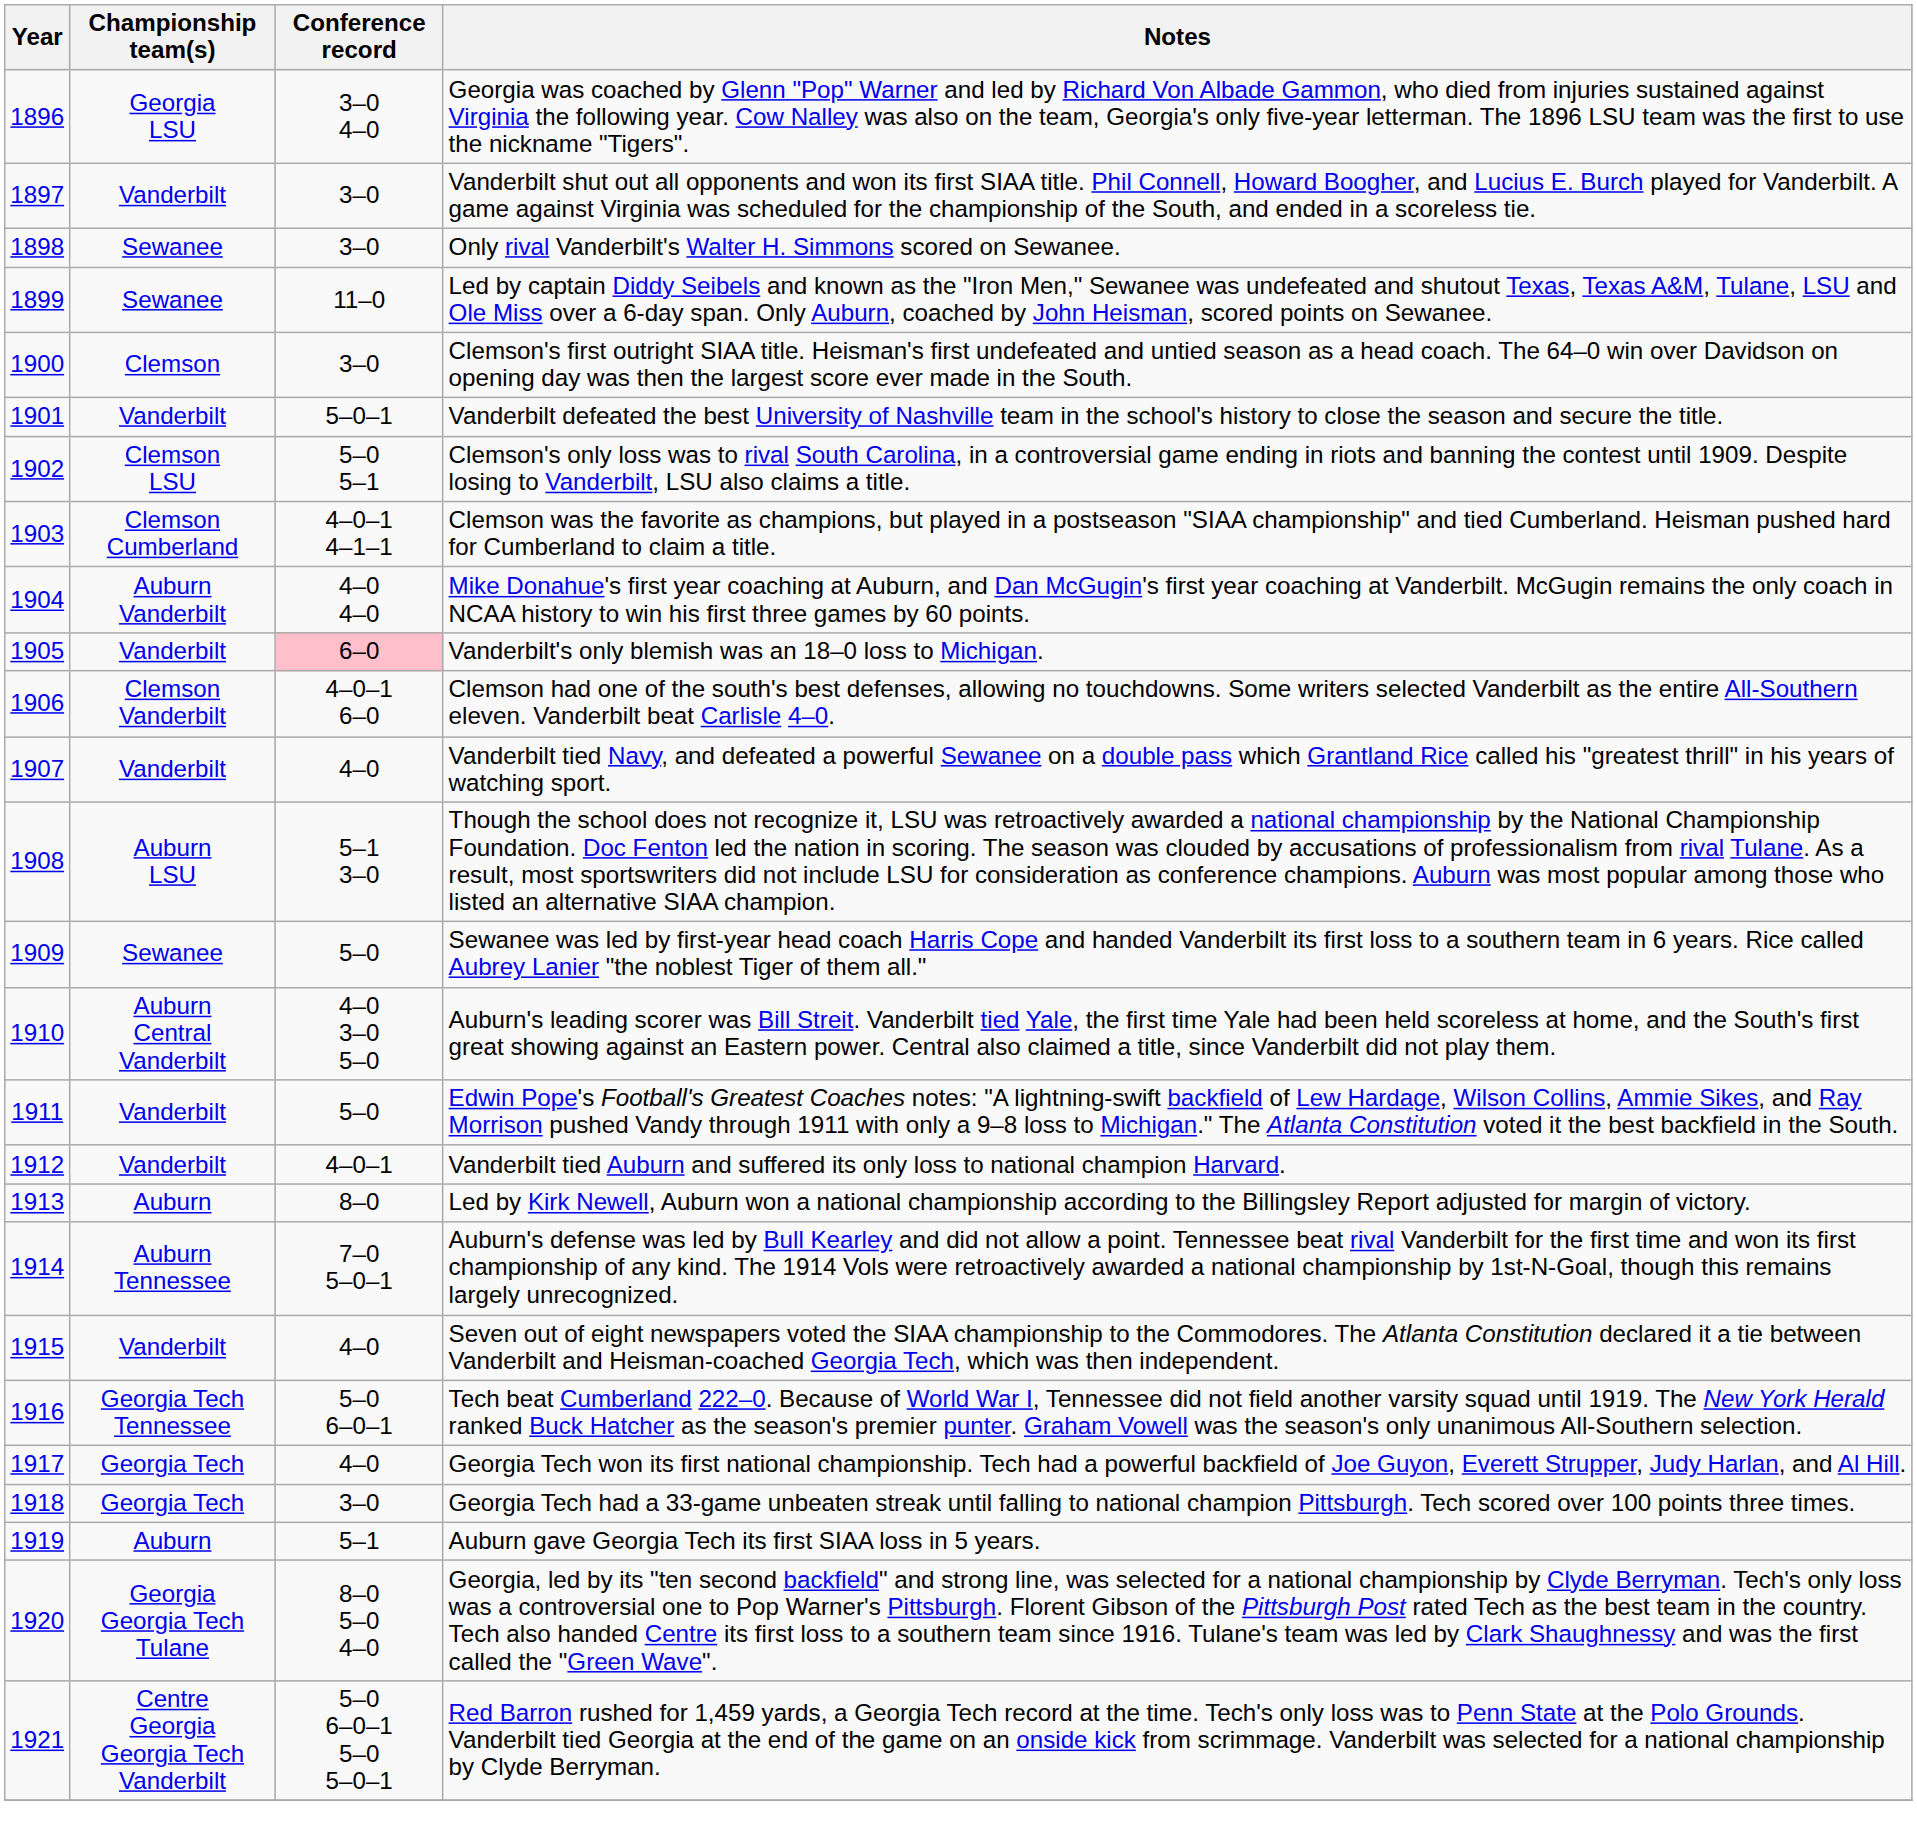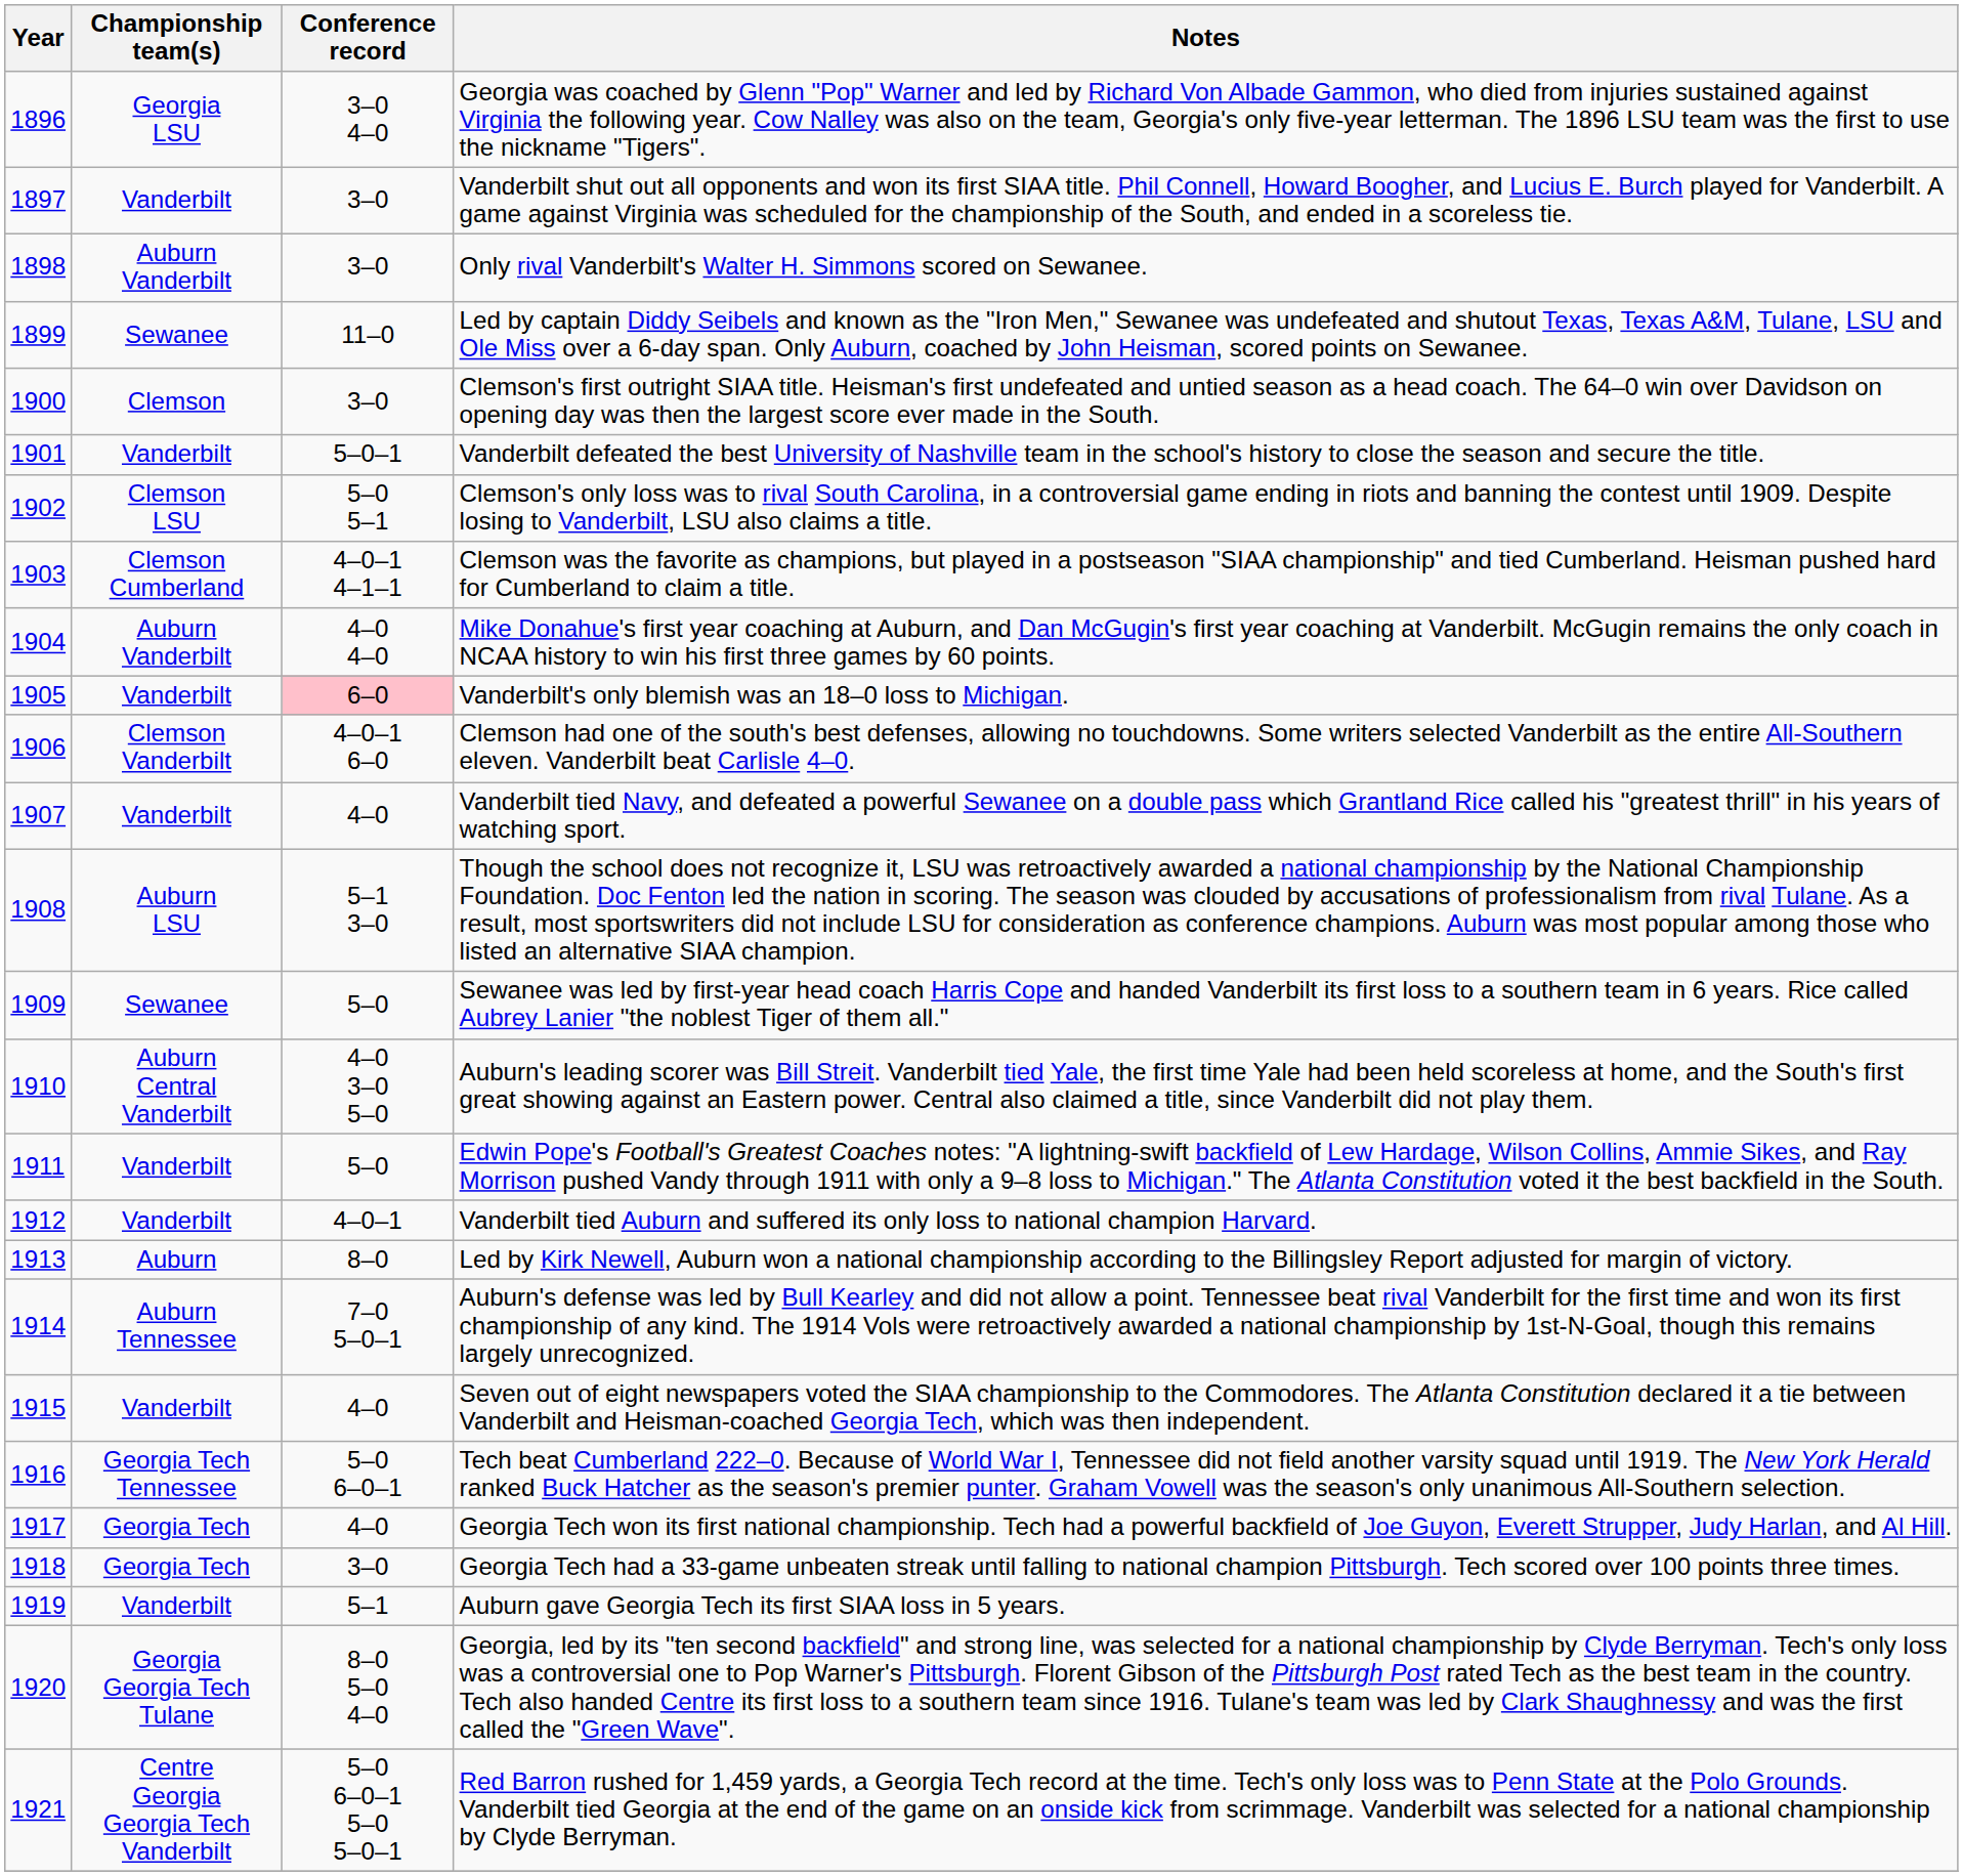 <table class="wikitable sortable" style="margin:1em auto;">
 <tr>
 <th>Year</th>
 <th>Championship team(s)</th>
 <th>Conference record</th>
 <th class="unsortable">Notes</th>
 </tr>
 <tr align="center">
 <td><a href='#'>1896</a></td>
 <td><a href='#'>Georgia</a><br><a href='#'>LSU</a></td>
 <td>3–0<br>4–0</td>
 <td align="left">Georgia was coached by <a href='#'>Glenn "Pop" Warner</a> and led by <a href='#'>Richard Von Albade Gammon</a>, who died from injuries sustained against <a href='#'>Virginia</a> the following year. <a href='#'>Cow Nalley</a> was also on the team, Georgia's only five-year letterman.  The 1896 LSU team was the first to use the nickname "Tigers".</td>
 </tr>
 <tr align="center">
 <td><a href='#'>1897</a></td>
 <td><a href='#'>Vanderbilt</a></td>
 <td>3–0</td>
 <td align="left">Vanderbilt shut out all opponents and won its first SIAA title. <a href='#'>Phil Connell</a>, <a href='#'>Howard Boogher</a>, and <a href='#'>Lucius E. Burch</a> played for Vanderbilt. A game against Virginia was scheduled for the championship of the South, and ended in a scoreless tie.</td>
 </tr>
 <tr align="center">
 <td><a href='#'>1898</a></td>
-<td><a href='#'>Sewanee</a></td>
+<td><a href='#'>Auburn</a><br><a href='#'>Vanderbilt</a></td>
 <td>3–0</td>
 <td align="left">Only <a href='#'>rival</a> Vanderbilt's <a href='#'>Walter H. Simmons</a> scored on Sewanee.</td>
 </tr>
 <tr align="center">
 <td><a href='#'>1899</a></td>
 <td><a href='#'>Sewanee</a></td>
 <td>11–0</td>
 <td align="left">Led by captain <a href='#'>Diddy Seibels</a> and known as the "Iron Men," Sewanee was undefeated and shutout <a href='#'>Texas</a>, <a href='#'>Texas A&M</a>, <a href='#'>Tulane</a>, <a href='#'>LSU</a> and <a href='#'>Ole Miss</a> over a 6-day span. Only <a href='#'>Auburn</a>, coached by <a href='#'>John Heisman</a>, scored points on Sewanee.</td>
 </tr>
 <tr align="center">
 <td><a href='#'>1900</a></td>
 <td><a href='#'>Clemson</a></td>
 <td>3–0</td>
 <td align="left">Clemson's first outright SIAA title. Heisman's first undefeated and untied season as a head coach. The 64–0 win over Davidson on opening day was then the largest score ever made in the South.</td>
 </tr>
 <tr align="center">
 <td><a href='#'>1901</a></td>
 <td><a href='#'>Vanderbilt</a></td>
 <td>5–0–1</td>
 <td align="left">Vanderbilt defeated the best <a href='#'>University of Nashville</a> team in the school's history to close the season and secure the title.</td>
 </tr>
 <tr align="center">
 <td><a href='#'>1902</a></td>
 <td><a href='#'>Clemson</a><br><a href='#'>LSU</a></td>
 <td>5–0<br>5–1</td>
 <td align="left">Clemson's only loss was to <a href='#'>rival</a> <a href='#'>South Carolina</a>, in a controversial game ending in riots and banning the contest until 1909. Despite losing to <a href='#'>Vanderbilt</a>, LSU also claims a title.</td>
 </tr>
 <tr align="center">
 <td><a href='#'>1903</a></td>
 <td><a href='#'>Clemson</a><br><a href='#'>Cumberland</a></td>
 <td>4–0–1<br>4–1–1</td>
 <td align="left">Clemson was the favorite as champions, but played in a postseason "SIAA championship" and tied Cumberland. Heisman pushed hard for Cumberland to claim a title.</td>
 </tr>
 <tr align="center">
 <td><a href='#'>1904</a></td>
 <td><a href='#'>Auburn</a><br><a href='#'>Vanderbilt</a></td>
 <td>4–0<br>4–0</td>
 <td align="left"><a href='#'>Mike Donahue</a>'s first year coaching at Auburn, and <a href='#'>Dan McGugin</a>'s first year coaching at Vanderbilt. McGugin remains the only coach in NCAA history to win his first three games by 60 points.</td>
 </tr>
 <tr align="center">
 <td><a href='#'>1905</a></td>
 <td><a href='#'>Vanderbilt</a></td>
 <td style="background: pink;">6–0</td>
 <td align="left">Vanderbilt's only blemish was an 18–0 loss to <a href='#'>Michigan</a>.</td>
 </tr>
 <tr align="center">
 <td><a href='#'>1906</a></td>
 <td><a href='#'>Clemson</a><br><a href='#'>Vanderbilt</a></td>
 <td>4–0–1<br>6–0</td>
 <td align="left">Clemson had one of the south's best defenses, allowing no touchdowns. Some writers selected Vanderbilt as the entire <a href='#'>All-Southern</a> eleven. Vanderbilt beat <a href='#'>Carlisle</a> <a href='#'>4–0</a>.</td>
 </tr>
 <tr align="center">
 <td><a href='#'>1907</a></td>
 <td><a href='#'>Vanderbilt</a></td>
 <td>4–0</td>
 <td align="left">Vanderbilt tied <a href='#'>Navy</a>, and defeated a powerful <a href='#'>Sewanee</a> on a <a href='#'>double pass</a> which <a href='#'>Grantland Rice</a> called his "greatest thrill" in his years of watching sport.</td>
 </tr>
 <tr align="center">
 <td><a href='#'>1908</a></td>
 <td><a href='#'>Auburn</a><br><a href='#'>LSU</a></td>
 <td>5–1<br>3–0</td>
 <td align="left">Though the school does not recognize it, LSU was retroactively awarded  a <a href='#'>national championship</a> by the National Championship Foundation. <a href='#'>Doc Fenton</a> led the nation in scoring. The season was clouded by accusations of professionalism from <a href='#'>rival</a> <a href='#'>Tulane</a>. As a result,  most sportswriters did not include LSU for consideration as conference champions. <a href='#'>Auburn</a> was most popular among those who listed an alternative SIAA champion.</td>
 </tr>
 <tr align="center">
 <td><a href='#'>1909</a></td>
 <td><a href='#'>Sewanee</a></td>
 <td>5–0</td>
 <td align="left">Sewanee was led by first-year head coach <a href='#'>Harris Cope</a> and handed Vanderbilt its first loss to a southern team in 6 years. Rice called <a href='#'>Aubrey Lanier</a> "the noblest Tiger of them all."</td>
 </tr>
 <tr align="center">
 <td><a href='#'>1910</a></td>
 <td><a href='#'>Auburn</a><br><a href='#'>Central</a><br><a href='#'>Vanderbilt</a><br></td>
 <td>4–0<br>3–0<br>5–0</td>
 <td align="left">Auburn's leading scorer was <a href='#'>Bill Streit</a>. Vanderbilt <a href='#'>tied</a> <a href='#'>Yale</a>, the first time Yale had been held scoreless at home, and the South's first great showing against an Eastern power. Central also claimed a title, since Vanderbilt did not play them.</td>
 </tr>
 <tr align="center">
 <td><a href='#'>1911</a></td>
 <td><a href='#'>Vanderbilt</a></td>
 <td>5–0</td>
 <td align="left"><a href='#'>Edwin Pope</a>'s <em>Football's Greatest Coaches</em> notes: "A lightning-swift <a href='#'>backfield</a> of <a href='#'>Lew Hardage</a>, <a href='#'>Wilson Collins</a>, <a href='#'>Ammie Sikes</a>, and <a href='#'>Ray Morrison</a> pushed Vandy through 1911 with only a 9–8 loss to <a href='#'>Michigan</a>." The <em><a href='#'>Atlanta Constitution</a></em> voted it the best backfield in the South.</td>
 </tr>
 <tr align="center">
 <td><a href='#'>1912</a></td>
 <td><a href='#'>Vanderbilt</a></td>
 <td>4–0–1</td>
 <td align="left">Vanderbilt tied <a href='#'>Auburn</a> and suffered its only loss to national champion <a href='#'>Harvard</a>.</td>
 </tr>
 <tr align="center">
 <td><a href='#'>1913</a></td>
 <td><a href='#'>Auburn</a></td>
 <td>8–0</td>
 <td align="left">Led by <a href='#'>Kirk Newell</a>, Auburn won a national championship according to the Billingsley Report adjusted for margin of victory.</td>
 </tr>
 <tr align="center">
 <td><a href='#'>1914</a></td>
 <td><a href='#'>Auburn</a><br><a href='#'>Tennessee</a></td>
 <td>7–0<br>5–0–1</td>
 <td align="left">Auburn's defense was led by <a href='#'>Bull Kearley</a> and did not allow a point. Tennessee beat <a href='#'>rival</a> Vanderbilt for the first time and won its first championship of any kind. The 1914 Vols were retroactively awarded a national championship by 1st-N-Goal, though this remains largely unrecognized.</td>
 </tr>
 <tr align="center">
 <td><a href='#'>1915</a></td>
 <td><a href='#'>Vanderbilt</a></td>
 <td>4–0</td>
 <td align="left">Seven out of eight newspapers voted the SIAA championship to the Commodores. The <em>Atlanta Constitution</em> declared it a tie between Vanderbilt and Heisman-coached <a href='#'>Georgia Tech</a>, which was then independent.</td>
 </tr>
 <tr align="center">
 <td><a href='#'>1916</a></td>
 <td><a href='#'>Georgia Tech</a><br><a href='#'>Tennessee</a></td>
 <td>5–0<br>6–0–1</td>
 <td align="left">Tech beat <a href='#'>Cumberland</a> <a href='#'>222–0</a>. Because of <a href='#'>World War I</a>, Tennessee did not field another varsity squad until 1919. The <em><a href='#'>New York Herald</a></em> ranked <a href='#'>Buck Hatcher</a> as the season's premier <a href='#'>punter</a>. <a href='#'>Graham Vowell</a> was the season's only unanimous All-Southern selection.</td>
 </tr>
 <tr align="center">
 <td><a href='#'>1917</a></td>
 <td><a href='#'>Georgia Tech</a></td>
 <td>4–0</td>
 <td align="left">Georgia Tech won its first national championship. Tech had a powerful backfield of <a href='#'>Joe Guyon</a>, <a href='#'>Everett Strupper</a>, <a href='#'>Judy Harlan</a>, and <a href='#'>Al Hill</a>.</td>
 </tr>
 <tr align="center">
 <td><a href='#'>1918</a></td>
 <td><a href='#'>Georgia Tech</a></td>
 <td>3–0</td>
 <td align="left">Georgia Tech had a 33-game unbeaten streak until falling to national champion <a href='#'>Pittsburgh</a>. Tech scored over 100 points three times.</td>
 </tr>
 <tr align="center">
 <td><a href='#'>1919</a></td>
-<td><a href='#'>Auburn</a></td>
+<td><a href='#'>Vanderbilt</a></td>
 <td>5–1</td>
 <td align="left">Auburn gave  Georgia Tech its first SIAA loss in 5 years.</td>
 </tr>
 <tr align="center">
 <td><a href='#'>1920</a></td>
 <td><a href='#'>Georgia</a><br><a href='#'>Georgia Tech</a><br><a href='#'>Tulane</a></td>
 <td>8–0<br>5–0<br>4–0</td>
 <td align="left">Georgia, led by its "ten second <a href='#'>backfield</a>" and strong line, was selected for a national championship by <a href='#'>Clyde Berryman</a>. Tech's only loss was a controversial one to Pop Warner's <a href='#'>Pittsburgh</a>. Florent Gibson of the <em><a href='#'>Pittsburgh Post</a></em> rated Tech as the best team in the country. Tech also handed <a href='#'>Centre</a> its first loss to a southern team since 1916. Tulane's team was led by <a href='#'>Clark Shaughnessy</a> and was the first called the "<a href='#'>Green Wave</a>".</td>
 </tr>
 <tr align="center">
 <td><a href='#'>1921</a></td>
 <td><a href='#'>Centre</a><br><a href='#'>Georgia</a><br><a href='#'>Georgia Tech</a><br><a href='#'>Vanderbilt</a></td>
 <td>5–0<br>6–0–1<br>5–0<br> 5–0–1</td>
 <td align="left"><a href='#'>Red Barron</a> rushed for 1,459 yards, a Georgia Tech record at the time. Tech's only loss was to <a href='#'>Penn State</a> at the <a href='#'>Polo Grounds</a>. Vanderbilt tied Georgia at the end of the game on an <a href='#'>onside kick</a> from scrimmage. Vanderbilt was selected for a national championship by Clyde Berryman.</td>
 </tr>
 <tr align="center">
 </tr>
 </table>
